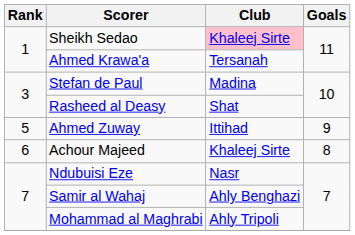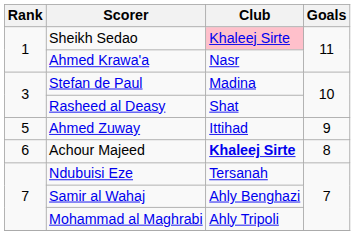 <table class="wikitable">
 <tr>
 <th>Rank</th>
 <th>Scorer</th>
 <th>Club</th>
 <th>Goals</th>
 </tr>
 <tr>
 <td rowspan=2 align=center>1</td>
 <td> Sheikh Sedao</td>
 <td style="background: pink;"><a href='#'>Khaleej Sirte</a></td>
 <td rowspan=2 align=center>11</td>
 </tr>
 <tr>
 <td> <a href='#'>Ahmed Krawa'a</a></td>
-<td><a href='#'>Tersanah</a></td>
+<td><a href='#'>Nasr</a></td>
 </tr>
 <tr>
 <td rowspan=2 align=center>3</td>
 <td> <a href='#'>Stefan de Paul</a></td>
 <td><a href='#'>Madina</a></td>
 <td rowspan=2 align=center>10</td>
 </tr>
 <tr>
 <td> <a href='#'>Rasheed al Deasy</a></td>
 <td><a href='#'>Shat</a></td>
 </tr>
 <tr>
 <td align=center>5</td>
 <td> <a href='#'>Ahmed Zuway</a></td>
 <td><a href='#'>Ittihad</a></td>
 <td align=center>9</td>
 </tr>
 <tr>
 <td align=center>6</td>
 <td> Achour Majeed</td>
-<td><a href='#'>Khaleej Sirte</a></td>
+<td><strong><a href='#'>Khaleej Sirte</a></strong></td>
 <td align=center>8</td>
 </tr>
 <tr>
 <td rowspan=3 align=center>7</td>
 <td> <a href='#'>Ndubuisi Eze</a></td>
-<td><a href='#'>Nasr</a></td>
+<td><a href='#'>Tersanah</a></td>
 <td rowspan=3 align=center>7</td>
 </tr>
 <tr>
 <td> <a href='#'>Samir al Wahaj</a></td>
 <td><a href='#'>Ahly Benghazi</a></td>
 </tr>
 <tr>
 <td> <a href='#'>Mohammad al Maghrabi</a></td>
 <td><a href='#'>Ahly Tripoli</a></td>
 </tr>
 <tr>
 </tr>
 </table>
